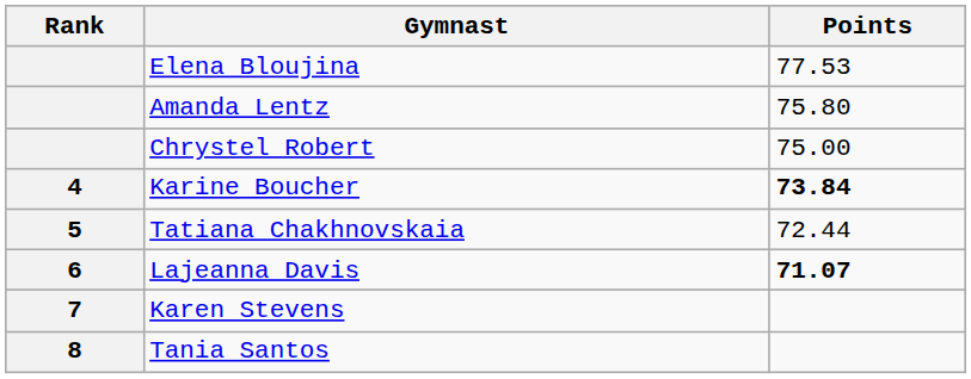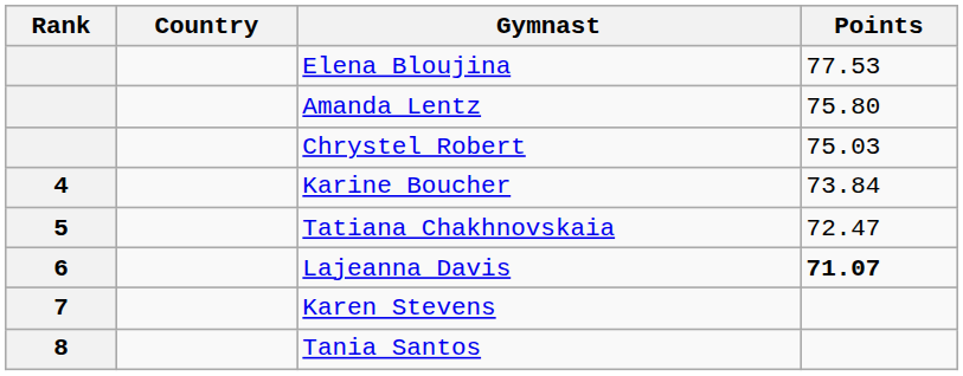 <table class="wikitable" width=500>
 <tr bgcolor="#efefef">
 <th>Rank</th>
+<th>Country</th>
 <th>Gymnast</th>
 <th>Points</th>
 </tr>
 <tr>
 <th></th>
+<td></td>
 <td><a href='#'>Elena Bloujina</a></td>
 <td>77.53</td>
 </tr>
 <tr>
 <th></th>
+<td></td>
 <td><a href='#'>Amanda Lentz</a></td>
 <td>75.80</td>
 </tr>
 <tr>
 <th></th>
+<td></td>
 <td><a href='#'>Chrystel Robert</a></td>
-<td>75.00</td>
+<td>75.03</td>
 </tr>
 <tr>
 <th>4</th>
+<td></td>
 <td><a href='#'>Karine Boucher</a></td>
-<td><strong>73.84</strong></td>
+<td>73.84</td>
 </tr>
 <tr>
 <th>5</th>
+<td></td>
 <td><a href='#'>Tatiana Chakhnovskaia</a></td>
-<td>72.44</td>
+<td>72.47</td>
 </tr>
 <tr>
 <th>6</th>
+<td></td>
 <td><a href='#'>Lajeanna Davis</a></td>
 <td><strong>71.07</strong></td>
 </tr>
 <tr>
 <th>7</th>
+<td></td>
 <td><a href='#'>Karen Stevens</a></td>
 <td></td>
 </tr>
 <tr>
 <th>8</th>
+<td></td>
 <td><a href='#'>Tania Santos</a></td>
 <td></td>
 </tr>
 </table>
